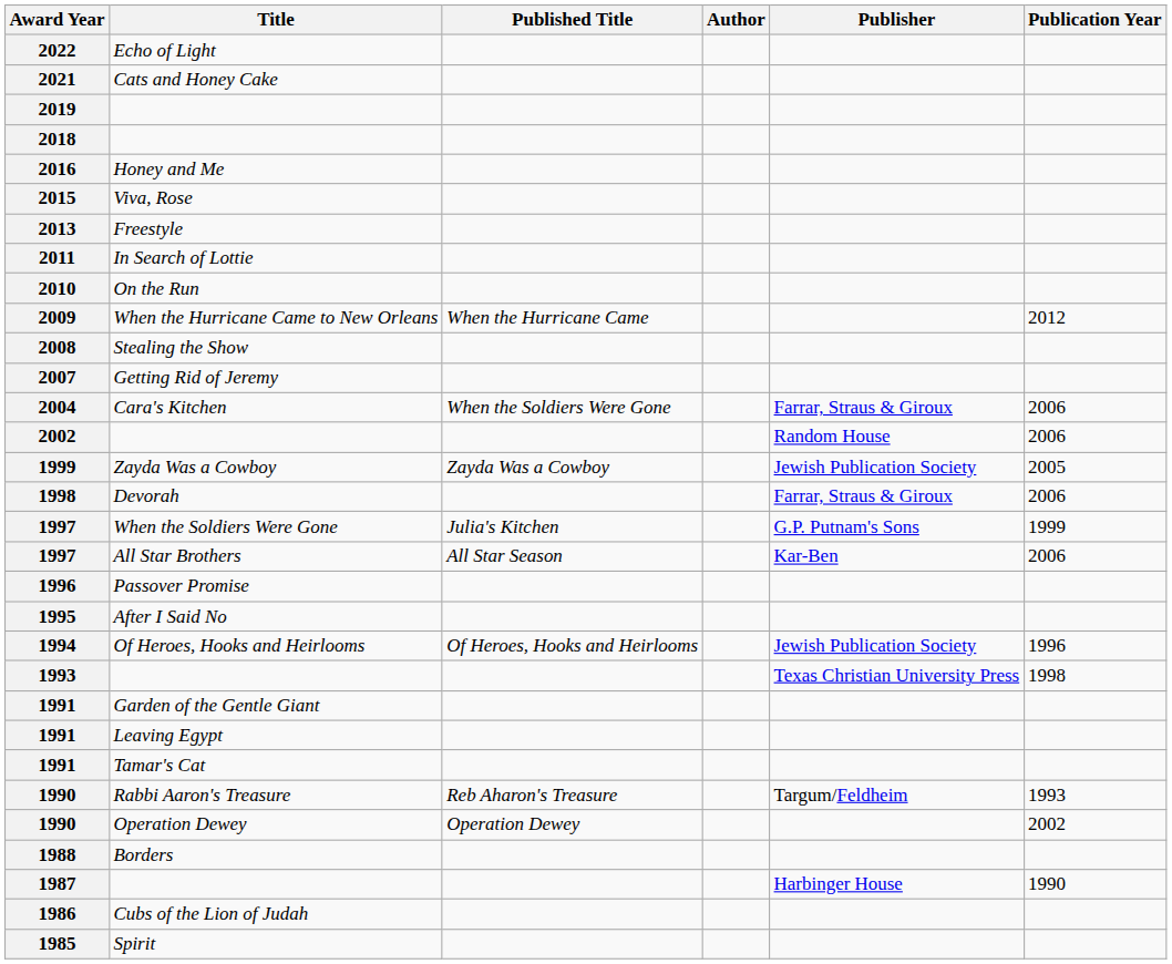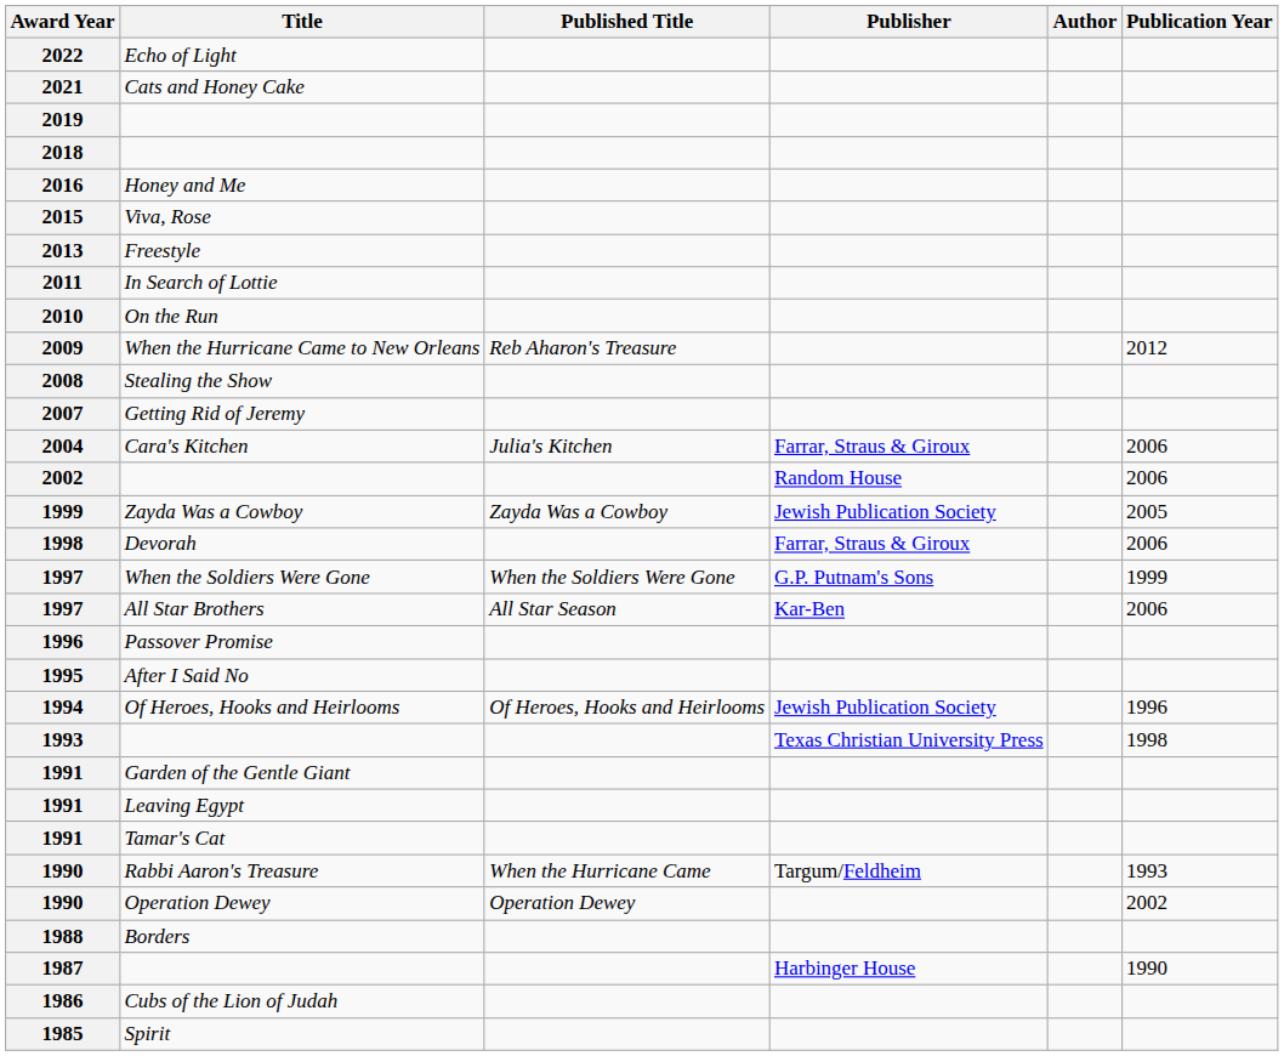 <table class="sortable wikitable">
 <tr>
 <th scope="col">Award Year</th>
 <th scope="col">Title</th>
 <th scope="col">Published Title</th>
+<th scope="col">Publisher</th>
 <th scope="col">Author</th>
-<th scope="col">Publisher</th>
 <th scope="col">Publication Year</th>
 </tr>
 <tr>
 <th>2022</th>
 <td><em>Echo of Light</em></td>
 <td></td>
 <td></td>
 <td></td>
 <td></td>
 </tr>
 <tr>
 <th>2021</th>
 <td><em>Cats and Honey Cake</em></td>
 <td></td>
 <td></td>
 <td></td>
 <td></td>
 </tr>
 <tr>
 <th>2019</th>
 <td></td>
 <td></td>
 <td></td>
 <td></td>
 <td></td>
 </tr>
 <tr>
 <th>2018</th>
 <td></td>
 <td></td>
 <td></td>
 <td></td>
 <td></td>
 </tr>
 <tr>
 <th>2016</th>
 <td><em>Honey and Me</em></td>
 <td></td>
 <td></td>
 <td></td>
 <td></td>
 </tr>
 <tr>
 <th>2015</th>
 <td><em>Viva, Rose</em></td>
 <td></td>
 <td></td>
 <td></td>
 <td></td>
 </tr>
 <tr>
 <th>2013</th>
 <td><em>Freestyle</em></td>
 <td></td>
 <td></td>
 <td></td>
 <td></td>
 </tr>
 <tr>
 <th>2011</th>
 <td><em>In Search of Lottie</em></td>
 <td></td>
 <td></td>
 <td></td>
 <td></td>
 </tr>
 <tr>
 <th>2010</th>
 <td><em>On the Run</em></td>
 <td></td>
 <td></td>
 <td></td>
 <td></td>
 </tr>
 <tr>
 <th>2009</th>
 <td><em>When the Hurricane Came to New Orleans</em></td>
-<td><em>When the Hurricane Came</em></td>
+<td><em>Reb Aharon's Treasure</em></td>
 <td></td>
 <td></td>
 <td>2012</td>
 </tr>
 <tr>
 <th>2008</th>
 <td><em>Stealing the Show</em></td>
 <td></td>
 <td></td>
 <td></td>
 <td></td>
 </tr>
 <tr>
 <th>2007</th>
 <td><em>Getting Rid of Jeremy</em></td>
 <td></td>
 <td></td>
 <td></td>
 <td></td>
 </tr>
 <tr>
 <th>2004</th>
 <td><em>Cara's Kitchen</em></td>
-<td><em>When the Soldiers Were Gone</em></td>
+<td><em>Julia's Kitchen</em></td>
+<td><a href='#'>Farrar, Straus & Giroux</a></td>
 <td></td>
-<td><a href='#'>Farrar, Straus & Giroux</a></td>
 <td>2006</td>
 </tr>
 <tr>
 <th>2002</th>
 <td></td>
 <td></td>
+<td><a href='#'>Random House</a></td>
 <td></td>
-<td><a href='#'>Random House</a></td>
 <td>2006</td>
 </tr>
 <tr>
 <th>1999</th>
 <td><em>Zayda Was a Cowboy</em></td>
 <td><em>Zayda Was a Cowboy</em></td>
+<td><a href='#'>Jewish Publication Society</a></td>
 <td></td>
-<td><a href='#'>Jewish Publication Society</a></td>
 <td>2005</td>
 </tr>
 <tr>
 <th>1998</th>
 <td><em>Devorah</em></td>
 <td></td>
+<td><a href='#'>Farrar, Straus & Giroux</a></td>
 <td></td>
-<td><a href='#'>Farrar, Straus & Giroux</a></td>
 <td>2006</td>
 </tr>
 <tr>
 <th>1997</th>
 <td><em>When the Soldiers Were Gone</em></td>
-<td><em>Julia's Kitchen</em></td>
+<td><em>When the Soldiers Were Gone</em></td>
+<td><a href='#'>G.P. Putnam's Sons</a></td>
 <td></td>
-<td><a href='#'>G.P. Putnam's Sons</a></td>
 <td>1999</td>
 </tr>
 <tr>
 <th>1997</th>
 <td><em>All Star Brothers</em></td>
 <td><em>All Star Season</em></td>
+<td><a href='#'>Kar-Ben</a></td>
 <td></td>
-<td><a href='#'>Kar-Ben</a></td>
 <td>2006</td>
 </tr>
 <tr>
 <th>1996</th>
 <td><em>Passover Promise</em></td>
 <td></td>
 <td></td>
 <td></td>
 <td></td>
 </tr>
 <tr>
 <th>1995</th>
 <td><em>After I Said No</em></td>
 <td></td>
 <td></td>
 <td></td>
 <td></td>
 </tr>
 <tr>
 <th>1994</th>
 <td><em>Of Heroes, Hooks and Heirlooms</em></td>
 <td><em>Of Heroes, Hooks and Heirlooms</em></td>
+<td><a href='#'>Jewish Publication Society</a></td>
 <td></td>
-<td><a href='#'>Jewish Publication Society</a></td>
 <td>1996</td>
 </tr>
 <tr>
 <th>1993</th>
 <td></td>
 <td></td>
+<td><a href='#'>Texas Christian University Press</a></td>
 <td></td>
-<td><a href='#'>Texas Christian University Press</a></td>
 <td>1998</td>
 </tr>
 <tr>
 <th>1991</th>
 <td><em>Garden of the Gentle Giant</em></td>
 <td></td>
 <td></td>
 <td></td>
 <td></td>
 </tr>
 <tr>
 <th>1991</th>
 <td><em>Leaving Egypt</em></td>
 <td></td>
 <td></td>
 <td></td>
 <td></td>
 </tr>
 <tr>
 <th>1991</th>
 <td><em>Tamar's Cat</em></td>
 <td></td>
 <td></td>
 <td></td>
 <td></td>
 </tr>
 <tr>
 <th>1990</th>
 <td><em>Rabbi Aaron's Treasure</em></td>
-<td><em>Reb Aharon's Treasure</em></td>
+<td><em>When the Hurricane Came</em></td>
+<td>Targum/<a href='#'>Feldheim</a></td>
 <td></td>
-<td>Targum/<a href='#'>Feldheim</a></td>
 <td>1993</td>
 </tr>
 <tr>
 <th>1990</th>
 <td><em>Operation Dewey</em></td>
 <td><em>Operation Dewey</em></td>
 <td></td>
 <td></td>
 <td>2002</td>
 </tr>
 <tr>
 <th>1988</th>
 <td><em>Borders</em></td>
 <td></td>
 <td></td>
 <td></td>
 <td></td>
 </tr>
 <tr>
 <th>1987</th>
 <td></td>
 <td></td>
+<td><a href='#'>Harbinger House</a></td>
 <td></td>
-<td><a href='#'>Harbinger House</a></td>
 <td>1990</td>
 </tr>
 <tr>
 <th>1986</th>
 <td><em>Cubs of the Lion of Judah</em></td>
 <td></td>
 <td></td>
 <td></td>
 <td></td>
 </tr>
 <tr>
 <th>1985</th>
 <td><em>Spirit</em></td>
 <td></td>
 <td></td>
 <td></td>
 <td></td>
 </tr>
 </table>
